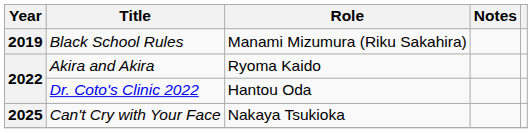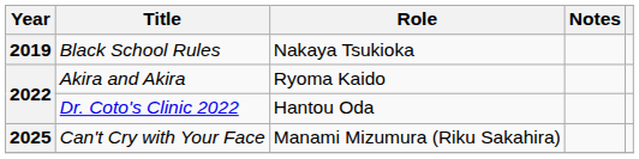 <table class="wikitable sortable">
 <tr>
 <th>Year</th>
 <th>Title</th>
 <th>Role</th>
 <th class="unsortable">Notes</th>
 <th class="unsortable"></th>
 </tr>
 <tr>
 <th>2019</th>
 <td><em>Black School Rules</em></td>
-<td>Manami Mizumura (Riku Sakahira)</td>
+<td>Nakaya Tsukioka</td>
 <td></td>
 <td></td>
 </tr>
 <tr>
 <th rowspan=2>2022</th>
 <td><em>Akira and Akira</em></td>
 <td>Ryoma Kaido</td>
 <td></td>
 <td></td>
 </tr>
 <tr>
 <td><em><a href='#'>Dr. Coto's Clinic 2022</a></em></td>
 <td>Hantou Oda</td>
 <td></td>
 <td></td>
 </tr>
 <tr>
 <th>2025</th>
 <td><em>Can't Cry with Your Face</em></td>
-<td>Nakaya Tsukioka</td>
+<td>Manami Mizumura (Riku Sakahira)</td>
 <td></td>
 <td></td>
 </tr>
 <tr>
 </tr>
 </table>
